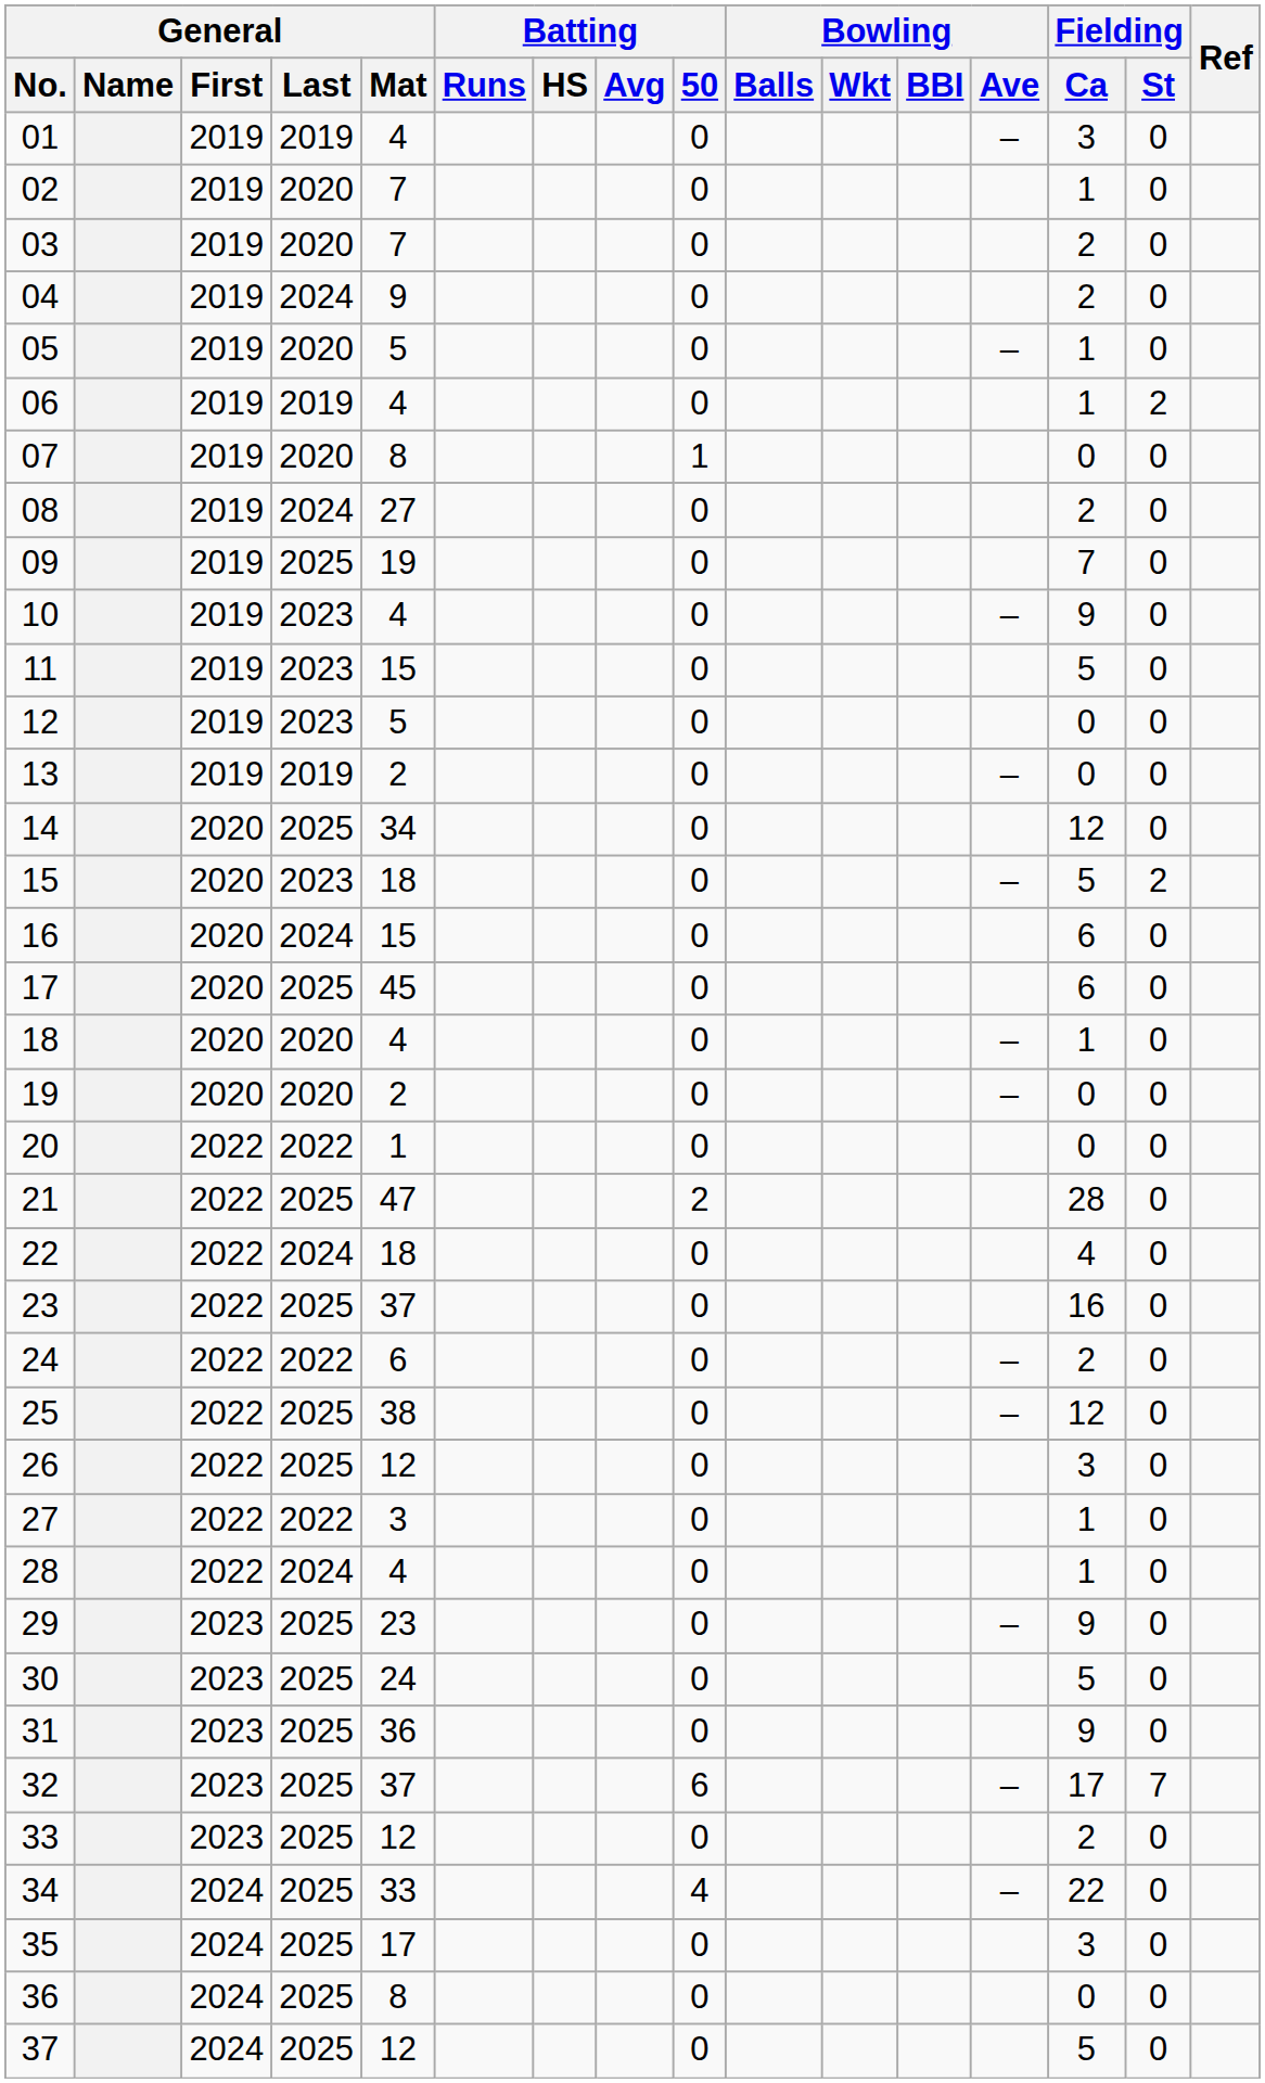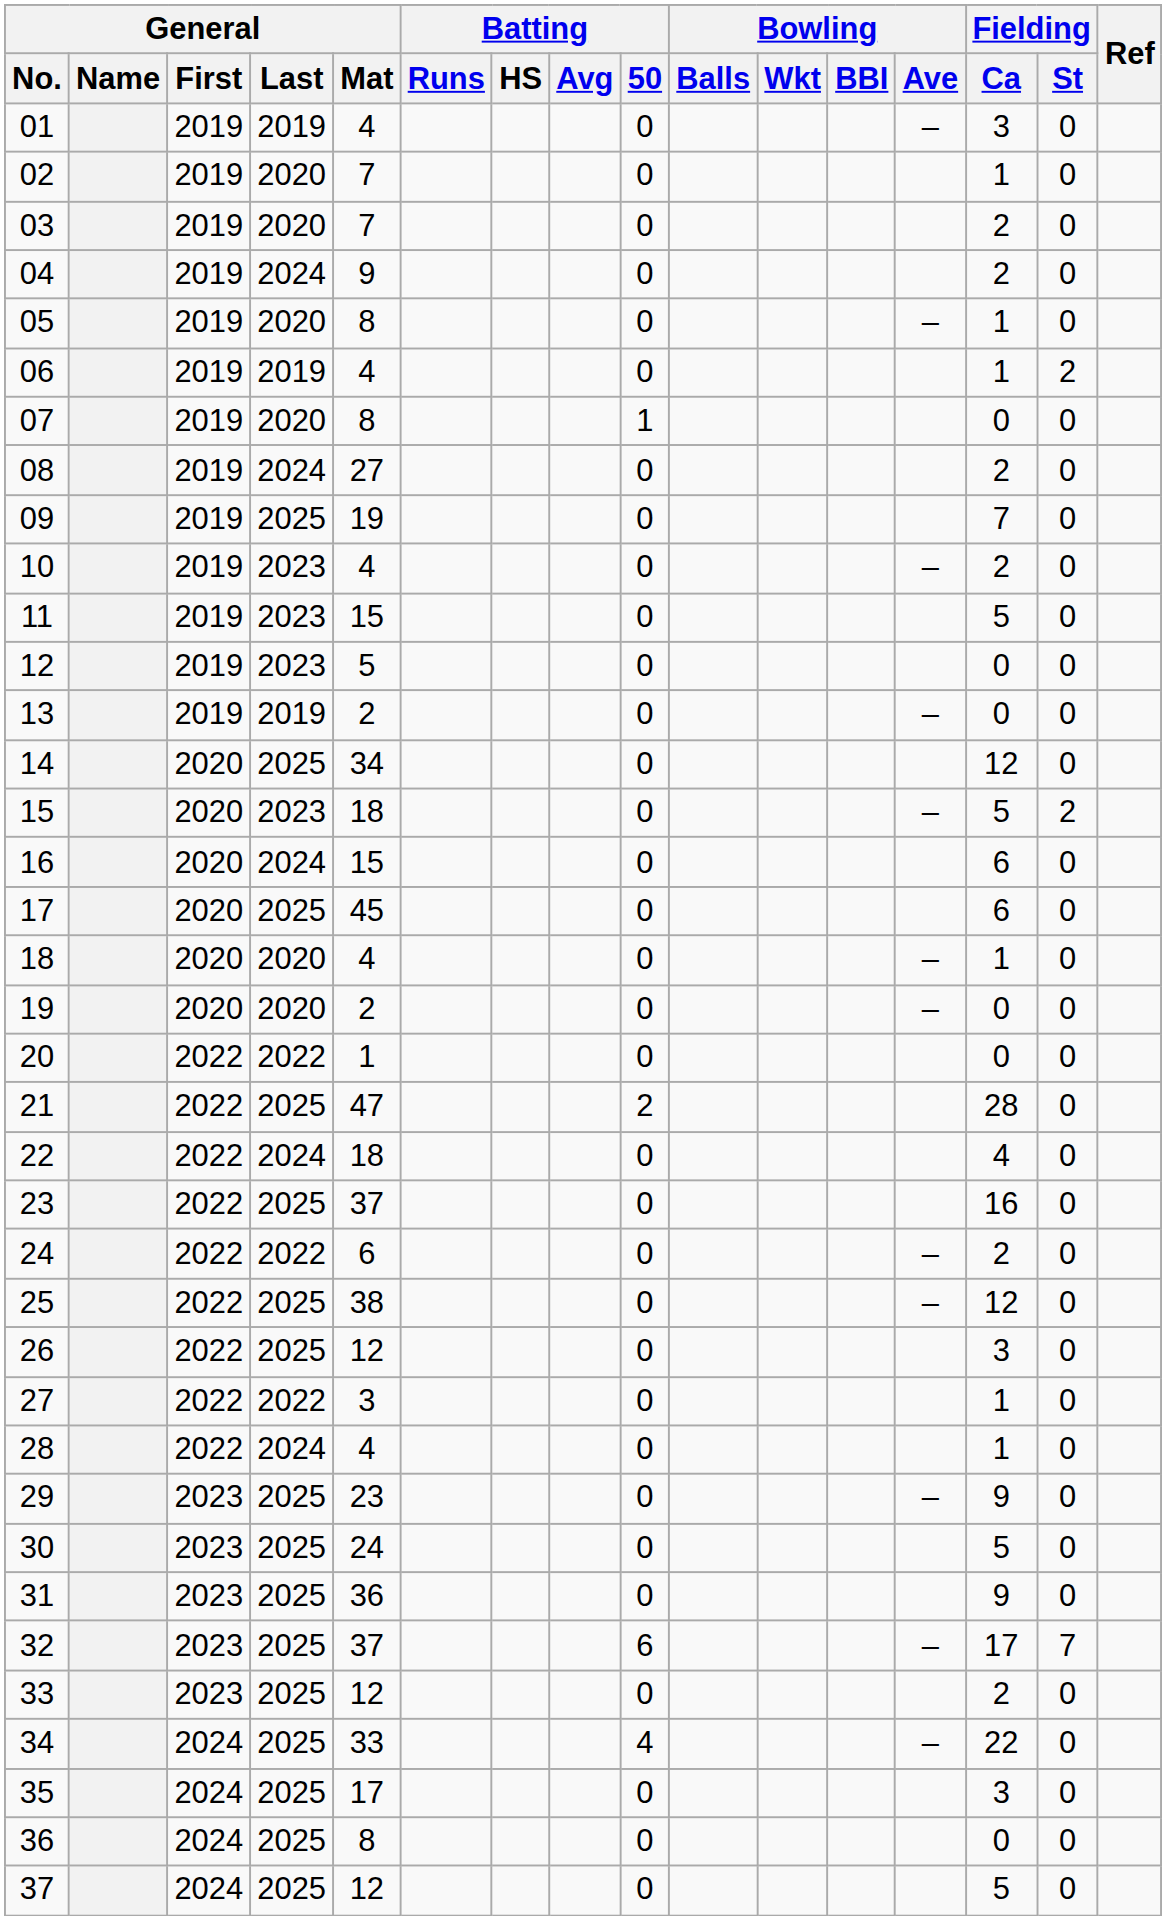 <table class="wikitable plainrowheaders sortable">
 <tr align="center">
 <th scope="col" colspan=5 class="unsortable">General</th>
 <th scope="col" colspan=4 class="unsortable"><a href='#'>Batting</a></th>
 <th scope="col" colspan=4 class="unsortable"><a href='#'>Bowling</a></th>
 <th scope="col" colspan=2 class="unsortable"><a href='#'>Fielding</a></th>
 <th scope="col" rowspan=2 class="unsortable">Ref</th>
 </tr>
 <tr align="center">
 <th scope="col">No.</th>
 <th scope="col">Name</th>
 <th scope="col">First</th>
 <th scope="col">Last</th>
 <th scope="col">Mat</th>
 <th scope="col"><a href='#'>Runs</a></th>
 <th scope="col">HS</th>
 <th scope="col"><a href='#'>Avg</a></th>
 <th scope="col"><a href='#'>50</a></th>
 <th scope="col"><a href='#'>Balls</a></th>
 <th scope="col"><a href='#'>Wkt</a></th>
 <th scope="col"><a href='#'>BBI</a></th>
 <th scope="col"><a href='#'>Ave</a></th>
 <th scope="col"><a href='#'>Ca</a></th>
 <th scope="col"><a href='#'>St</a></th>
 </tr>
 <tr align="center">
 <td><span>0</span>1</td>
 <th scope="row" align="left"></th>
 <td>2019</td>
 <td>2019</td>
 <td>4</td>
 <td></td>
 <td></td>
 <td></td>
 <td>0</td>
 <td></td>
 <td></td>
 <td></td>
 <td>–</td>
 <td>3</td>
 <td>0</td>
 <td></td>
 </tr>
 <tr align="center">
 <td><span>0</span>2</td>
 <th scope="row" align="left"></th>
 <td>2019</td>
 <td>2020</td>
 <td>7</td>
 <td></td>
 <td></td>
 <td></td>
 <td>0</td>
 <td></td>
 <td></td>
 <td></td>
 <td></td>
 <td>1</td>
 <td>0</td>
 <td></td>
 </tr>
 <tr align="center">
 <td><span>0</span>3</td>
 <th scope="row" align="left"></th>
 <td>2019</td>
 <td>2020</td>
 <td>7</td>
 <td></td>
 <td></td>
 <td></td>
 <td>0</td>
 <td></td>
 <td></td>
 <td></td>
 <td></td>
 <td>2</td>
 <td>0</td>
 <td></td>
 </tr>
 <tr align="center">
 <td><span>0</span>4</td>
 <th scope="row" align="left"></th>
 <td>2019</td>
 <td>2024</td>
 <td>9</td>
 <td></td>
 <td></td>
 <td></td>
 <td>0</td>
 <td></td>
 <td></td>
 <td></td>
 <td></td>
 <td>2</td>
 <td>0</td>
 <td></td>
 </tr>
 <tr align="center">
 <td><span>0</span>5</td>
 <th scope="row" align="left"></th>
 <td>2019</td>
 <td>2020</td>
-<td>5</td>
+<td>8</td>
 <td></td>
 <td></td>
 <td></td>
 <td>0</td>
 <td></td>
 <td></td>
 <td></td>
 <td>–</td>
 <td>1</td>
 <td>0</td>
 <td></td>
 </tr>
 <tr align="center">
 <td><span>0</span>6</td>
 <th scope="row" align="left"></th>
 <td>2019</td>
 <td>2019</td>
 <td>4</td>
 <td></td>
 <td></td>
 <td></td>
 <td>0</td>
 <td></td>
 <td></td>
 <td></td>
 <td></td>
 <td>1</td>
 <td>2</td>
 <td></td>
 </tr>
 <tr align="center">
 <td><span>0</span>7</td>
 <th scope="row" align="left"></th>
 <td>2019</td>
 <td>2020</td>
 <td>8</td>
 <td></td>
 <td></td>
 <td></td>
 <td>1</td>
 <td></td>
 <td></td>
 <td></td>
 <td></td>
 <td>0</td>
 <td>0</td>
 <td></td>
 </tr>
 <tr align="center">
 <td><span>0</span>8</td>
 <th scope="row" align="left"></th>
 <td>2019</td>
 <td>2024</td>
 <td>27</td>
 <td></td>
 <td></td>
 <td></td>
 <td>0</td>
 <td></td>
 <td></td>
 <td></td>
 <td></td>
 <td>2</td>
 <td>0</td>
 <td></td>
 </tr>
 <tr align="center">
 <td><span>0</span>9</td>
 <th scope="row" align="left"></th>
 <td>2019</td>
 <td>2025</td>
 <td>19</td>
 <td></td>
 <td></td>
 <td></td>
 <td>0</td>
 <td></td>
 <td></td>
 <td></td>
 <td></td>
 <td>7</td>
 <td>0</td>
 <td></td>
 </tr>
 <tr align="center">
 <td>10</td>
 <th scope="row" align="left"></th>
 <td>2019</td>
 <td>2023</td>
 <td>4</td>
 <td></td>
 <td></td>
 <td></td>
 <td>0</td>
 <td></td>
 <td></td>
 <td></td>
 <td>–</td>
-<td>9</td>
+<td>2</td>
 <td>0</td>
 <td></td>
 </tr>
 <tr align="center">
 <td>11</td>
 <th scope="row" align="left"></th>
 <td>2019</td>
 <td>2023</td>
 <td>15</td>
 <td></td>
 <td></td>
 <td></td>
 <td>0</td>
 <td></td>
 <td></td>
 <td></td>
 <td></td>
 <td>5</td>
 <td>0</td>
 <td></td>
 </tr>
 <tr align="center">
 <td>12</td>
 <th scope="row" align="left"></th>
 <td>2019</td>
 <td>2023</td>
 <td>5</td>
 <td></td>
 <td></td>
 <td></td>
 <td>0</td>
 <td></td>
 <td></td>
 <td></td>
 <td></td>
 <td>0</td>
 <td>0</td>
 <td></td>
 </tr>
 <tr align="center">
 <td>13</td>
 <th scope="row" align="left"></th>
 <td>2019</td>
 <td>2019</td>
 <td>2</td>
 <td></td>
 <td></td>
 <td></td>
 <td>0</td>
 <td></td>
 <td></td>
 <td></td>
 <td>–</td>
 <td>0</td>
 <td>0</td>
 <td></td>
 </tr>
 <tr align="center">
 <td>14</td>
 <th scope="row" align="left"></th>
 <td>2020</td>
 <td>2025</td>
 <td>34</td>
 <td></td>
 <td></td>
 <td></td>
 <td>0</td>
 <td></td>
 <td></td>
 <td></td>
 <td></td>
 <td>12</td>
 <td>0</td>
 <td></td>
 </tr>
 <tr align="center">
 <td>15</td>
 <th scope="row" align="left"></th>
 <td>2020</td>
 <td>2023</td>
 <td>18</td>
 <td></td>
 <td></td>
 <td></td>
 <td>0</td>
 <td></td>
 <td></td>
 <td></td>
 <td>–</td>
 <td>5</td>
 <td>2</td>
 <td></td>
 </tr>
 <tr align="center">
 <td>16</td>
 <th scope="row" align="left"></th>
 <td>2020</td>
 <td>2024</td>
 <td>15</td>
 <td></td>
 <td></td>
 <td></td>
 <td>0</td>
 <td></td>
 <td></td>
 <td></td>
 <td></td>
 <td>6</td>
 <td>0</td>
 <td></td>
 </tr>
 <tr align="center">
 <td>17</td>
 <th scope="row" align="left"></th>
 <td>2020</td>
 <td>2025</td>
 <td>45</td>
 <td></td>
 <td></td>
 <td></td>
 <td>0</td>
 <td></td>
 <td></td>
 <td></td>
 <td></td>
 <td>6</td>
 <td>0</td>
 <td></td>
 </tr>
 <tr align="center">
 <td>18</td>
 <th scope="row" align="left"></th>
 <td>2020</td>
 <td>2020</td>
 <td>4</td>
 <td></td>
 <td></td>
 <td></td>
 <td>0</td>
 <td></td>
 <td></td>
 <td></td>
 <td>–</td>
 <td>1</td>
 <td>0</td>
 <td></td>
 </tr>
 <tr align="center">
 <td>19</td>
 <th scope="row" align="left"></th>
 <td>2020</td>
 <td>2020</td>
 <td>2</td>
 <td></td>
 <td></td>
 <td></td>
 <td>0</td>
 <td></td>
 <td></td>
 <td></td>
 <td>–</td>
 <td>0</td>
 <td>0</td>
 <td></td>
 </tr>
 <tr align="center">
 <td>20</td>
 <th scope="row" align="left"></th>
 <td>2022</td>
 <td>2022</td>
 <td>1</td>
 <td></td>
 <td></td>
 <td></td>
 <td>0</td>
 <td></td>
 <td></td>
 <td></td>
 <td></td>
 <td>0</td>
 <td>0</td>
 <td></td>
 </tr>
 <tr align="center">
 <td>21</td>
 <th scope="row" align="left"></th>
 <td>2022</td>
 <td>2025</td>
 <td>47</td>
 <td></td>
 <td></td>
 <td></td>
 <td>2</td>
 <td></td>
 <td></td>
 <td></td>
 <td></td>
 <td>28</td>
 <td>0</td>
 <td></td>
 </tr>
 <tr align="center">
 <td>22</td>
 <th scope="row" align="left"></th>
 <td>2022</td>
 <td>2024</td>
 <td>18</td>
 <td></td>
 <td></td>
 <td></td>
 <td>0</td>
 <td></td>
 <td></td>
 <td></td>
 <td></td>
 <td>4</td>
 <td>0</td>
 <td></td>
 </tr>
 <tr align="center">
 <td>23</td>
 <th scope="row" align="left"></th>
 <td>2022</td>
 <td>2025</td>
 <td>37</td>
 <td></td>
 <td></td>
 <td></td>
 <td>0</td>
 <td></td>
 <td></td>
 <td></td>
 <td></td>
 <td>16</td>
 <td>0</td>
 <td></td>
 </tr>
 <tr align="center">
 <td>24</td>
 <th scope="row" align="left"></th>
 <td>2022</td>
 <td>2022</td>
 <td>6</td>
 <td></td>
 <td></td>
 <td></td>
 <td>0</td>
 <td></td>
 <td></td>
 <td></td>
 <td>–</td>
 <td>2</td>
 <td>0</td>
 <td></td>
 </tr>
 <tr align="center">
 <td>25</td>
 <th scope="row" align="left"></th>
 <td>2022</td>
 <td>2025</td>
 <td>38</td>
 <td></td>
 <td></td>
 <td></td>
 <td>0</td>
 <td></td>
 <td></td>
 <td></td>
 <td>–</td>
 <td>12</td>
 <td>0</td>
 <td></td>
 </tr>
 <tr align="center">
 <td>26</td>
 <th scope="row" align="left"></th>
 <td>2022</td>
 <td>2025</td>
 <td>12</td>
 <td></td>
 <td></td>
 <td></td>
 <td>0</td>
 <td></td>
 <td></td>
 <td></td>
 <td></td>
 <td>3</td>
 <td>0</td>
 <td></td>
 </tr>
 <tr align="center">
 <td>27</td>
 <th scope="row" align="left"></th>
 <td>2022</td>
 <td>2022</td>
 <td>3</td>
 <td></td>
 <td></td>
 <td></td>
 <td>0</td>
 <td></td>
 <td></td>
 <td></td>
 <td></td>
 <td>1</td>
 <td>0</td>
 <td></td>
 </tr>
 <tr align="center">
 <td>28</td>
 <th scope="row" align="left"></th>
 <td>2022</td>
 <td>2024</td>
 <td>4</td>
 <td></td>
 <td></td>
 <td></td>
 <td>0</td>
 <td></td>
 <td></td>
 <td></td>
 <td></td>
 <td>1</td>
 <td>0</td>
 <td></td>
 </tr>
 <tr align="center">
 <td>29</td>
 <th scope="row" align="left"></th>
 <td>2023</td>
 <td>2025</td>
 <td>23</td>
 <td></td>
 <td></td>
 <td></td>
 <td>0</td>
 <td></td>
 <td></td>
 <td></td>
 <td>–</td>
 <td>9</td>
 <td>0</td>
 <td></td>
 </tr>
 <tr align="center">
 <td>30</td>
 <th scope="row" align="left"></th>
 <td>2023</td>
 <td>2025</td>
 <td>24</td>
 <td></td>
 <td></td>
 <td></td>
 <td>0</td>
 <td></td>
 <td></td>
 <td></td>
 <td></td>
 <td>5</td>
 <td>0</td>
 <td></td>
 </tr>
 <tr align="center">
 <td>31</td>
 <th scope="row" align="left"></th>
 <td>2023</td>
 <td>2025</td>
 <td>36</td>
 <td></td>
 <td></td>
 <td></td>
 <td>0</td>
 <td></td>
 <td></td>
 <td></td>
 <td></td>
 <td>9</td>
 <td>0</td>
 <td></td>
 </tr>
 <tr align="center">
 <td>32</td>
 <th scope="row" align="left"></th>
 <td>2023</td>
 <td>2025</td>
 <td>37</td>
 <td></td>
 <td></td>
 <td></td>
 <td>6</td>
 <td></td>
 <td></td>
 <td></td>
 <td>–</td>
 <td>17</td>
 <td>7</td>
 <td></td>
 </tr>
 <tr align="center">
 <td>33</td>
 <th scope="row" align="left"></th>
 <td>2023</td>
 <td>2025</td>
 <td>12</td>
 <td></td>
 <td></td>
 <td></td>
 <td>0</td>
 <td></td>
 <td></td>
 <td></td>
 <td></td>
 <td>2</td>
 <td>0</td>
 <td></td>
 </tr>
 <tr align="center">
 <td>34</td>
 <th scope="row" align="left"></th>
 <td>2024</td>
 <td>2025</td>
 <td>33</td>
 <td></td>
 <td></td>
 <td></td>
 <td>4</td>
 <td></td>
 <td></td>
 <td></td>
 <td>–</td>
 <td>22</td>
 <td>0</td>
 <td></td>
 </tr>
 <tr align="center">
 <td>35</td>
 <th scope="row" align="left"></th>
 <td>2024</td>
 <td>2025</td>
 <td>17</td>
 <td></td>
 <td></td>
 <td></td>
 <td>0</td>
 <td></td>
 <td></td>
 <td></td>
 <td></td>
 <td>3</td>
 <td>0</td>
 <td></td>
 </tr>
 <tr align="center">
 <td>36</td>
 <th scope="row" align="left"></th>
 <td>2024</td>
 <td>2025</td>
 <td>8</td>
 <td></td>
 <td></td>
 <td></td>
 <td>0</td>
 <td></td>
 <td></td>
 <td></td>
 <td></td>
 <td>0</td>
 <td>0</td>
 <td></td>
 </tr>
 <tr align="center">
 <td>37</td>
 <th scope="row" align="left"></th>
 <td>2024</td>
 <td>2025</td>
 <td>12</td>
 <td></td>
 <td></td>
 <td></td>
 <td>0</td>
 <td></td>
 <td></td>
 <td></td>
 <td></td>
 <td>5</td>
 <td>0</td>
 <td></td>
 </tr>
 </table>
